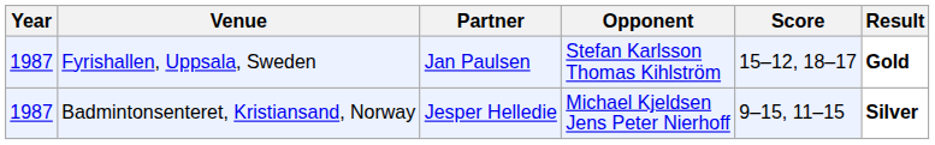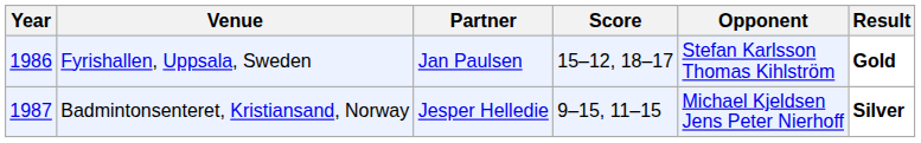 <table class="sortable wikitable" style="font-size: 90%;">
 <tr>
 <th>Year</th>
 <th>Venue</th>
 <th>Partner</th>
+<th>Score</th>
 <th>Opponent</th>
-<th>Score</th>
 <th>Result</th>
 </tr>
 <tr style="background:#ECF2FF">
-<td align="center"><a href='#'>1987</a></td>
+<td align="center"><a href='#'>1986</a></td>
 <td align="left"><a href='#'>Fyrishallen</a>, <a href='#'>Uppsala</a>, Sweden</td>
 <td align="left"> <a href='#'>Jan Paulsen</a></td>
+<td align="left">15–12, 18–17</td>
 <td align="left"> <a href='#'>Stefan Karlsson</a><br> <a href='#'>Thomas Kihlström</a></td>
-<td align="left">15–12, 18–17</td>
 <td style="text-align:left; background:white"> <strong>Gold</strong></td>
 </tr>
 <tr style="background:#ECF2FF">
 <td align="center"><a href='#'>1987</a></td>
 <td align="left">Badmintonsenteret, <a href='#'>Kristiansand</a>, Norway</td>
 <td align="left"> <a href='#'>Jesper Helledie</a></td>
+<td align="left">9–15, 11–15</td>
 <td align="left"> <a href='#'>Michael Kjeldsen</a><br> <a href='#'>Jens Peter Nierhoff</a></td>
-<td align="left">9–15, 11–15</td>
 <td style="text-align:left; background:white"> <strong>Silver</strong></td>
 </tr>
 </table>
